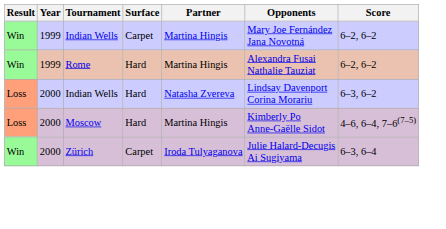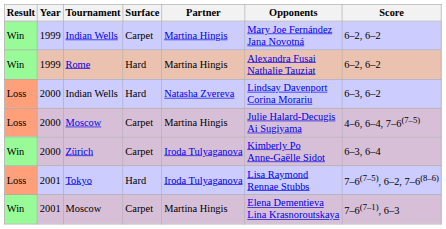 <table class="sortable wikitable" style="font-size:97%;">
 <tr>
 <th>Result</th>
 <th><strong>Year</strong></th>
 <th>Tournament</th>
 <th><strong>Surface</strong></th>
 <th><strong>Partner</strong></th>
 <th>Opponents</th>
 <th>Score</th>
 </tr>
 <tr bgcolor="ccccff">
 <td bgcolor="98FB98">Win</td>
 <td>1999</td>
 <td><a href='#'>Indian Wells</a></td>
 <td>Carpet</td>
 <td> <a href='#'>Martina Hingis</a></td>
 <td> <a href='#'>Mary Joe Fernández</a><br> <a href='#'>Jana Novotná</a></td>
 <td>6–2, 6–2</td>
 </tr>
 <tr bgcolor="ebc2af">
 <td bgcolor="98FB98">Win</td>
 <td>1999</td>
 <td><a href='#'>Rome</a></td>
 <td>Hard</td>
 <td> Martina Hingis</td>
 <td> <a href='#'>Alexandra Fusai</a><br> <a href='#'>Nathalie Tauziat</a></td>
 <td>6–2, 6–2</td>
 </tr>
 <tr bgcolor="ccccff">
 <td bgcolor="FFA07A">Loss</td>
 <td>2000</td>
 <td>Indian Wells</td>
 <td>Hard</td>
 <td> <a href='#'>Natasha Zvereva</a></td>
 <td> <a href='#'>Lindsay Davenport</a><br> <a href='#'>Corina Morariu</a></td>
 <td>6–3, 6–2</td>
 </tr>
 <tr bgcolor="thistle">
 <td bgcolor="FFA07A">Loss</td>
 <td>2000</td>
 <td><a href='#'>Moscow</a></td>
-<td>Hard</td>
+<td>Carpet</td>
 <td> Martina Hingis</td>
-<td> <a href='#'>Kimberly Po</a><br> <a href='#'>Anne-Gaëlle Sidot</a></td>
+<td> <a href='#'>Julie Halard-Decugis</a><br> <a href='#'>Ai Sugiyama</a></td>
 <td>4–6, 6–4, 7–6<sup>(7–5)</sup></td>
 </tr>
 <tr bgcolor="thistle">
 <td bgcolor="98FB98">Win</td>
 <td>2000</td>
 <td><a href='#'>Zürich</a></td>
 <td>Carpet</td>
 <td> <a href='#'>Iroda Tulyaganova</a></td>
-<td> <a href='#'>Julie Halard-Decugis</a><br> <a href='#'>Ai Sugiyama</a></td>
+<td> <a href='#'>Kimberly Po</a><br> <a href='#'>Anne-Gaëlle Sidot</a></td>
 <td>6–3, 6–4</td>
 </tr>
+<tr bgcolor="ccccff">
+<td bgcolor="FFA07A">Loss</td>
+<td>2001</td>
+<td><a href='#'>Tokyo</a></td>
+<td>Hard</td>
+<td> <a href='#'>Iroda Tulyaganova</a></td>
+<td> <a href='#'>Lisa Raymond</a><br> <a href='#'>Rennae Stubbs</a></td>
+<td>7–6<sup>(7–5)</sup>, 6–2, 7–6<sup>(8–6)</sup></td>
+</tr>
+<tr bgcolor="thistle">
+<td bgcolor="98FB98">Win</td>
+<td>2001</td>
+<td>Moscow</td>
+<td>Carpet</td>
+<td> Martina Hingis</td>
+<td> <a href='#'>Elena Dementieva</a><br> <a href='#'>Lina Krasnoroutskaya</a></td>
+<td>7–6<sup>(7–1)</sup>, 6–3</td>
+</tr>
 </table>
